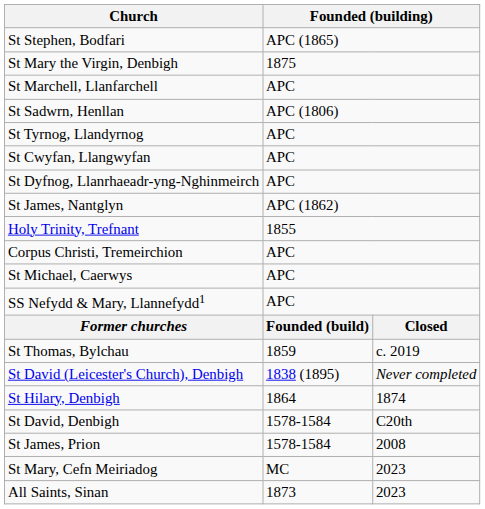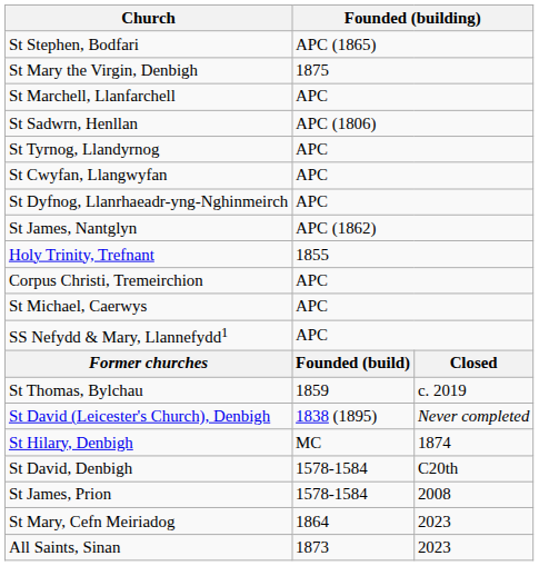 <table class="wikitable">
 <tr>
 <th>Church</th>
 <th colspan="2">Founded (building)</th>
 </tr>
 <tr>
 <td>St Stephen, Bodfari</td>
 <td colspan="2">APC (1865)</td>
 </tr>
 <tr>
 <td>St Mary the Virgin, Denbigh</td>
 <td colspan="2">1875</td>
 </tr>
 <tr>
 <td>St Marchell, Llanfarchell</td>
 <td colspan="2">APC</td>
 </tr>
 <tr>
 <td>St Sadwrn, Henllan</td>
 <td colspan="2">APC (1806)</td>
 </tr>
 <tr>
 <td>St Tyrnog, Llandyrnog</td>
 <td colspan="2">APC</td>
 </tr>
 <tr>
 <td>St Cwyfan, Llangwyfan</td>
 <td colspan="2">APC</td>
 </tr>
 <tr>
 <td>St Dyfnog, Llanrhaeadr-yng-Nghinmeirch</td>
 <td colspan="2">APC</td>
 </tr>
 <tr>
 <td>St James, Nantglyn</td>
 <td colspan="2">APC (1862)</td>
 </tr>
 <tr>
 <td><a href='#'>Holy Trinity, Trefnant</a></td>
 <td colspan="2">1855</td>
 </tr>
 <tr>
 <td>Corpus Christi, Tremeirchion</td>
 <td colspan="2">APC</td>
 </tr>
 <tr>
 <td>St Michael, Caerwys</td>
 <td colspan="2">APC</td>
 </tr>
 <tr>
 <td>SS Nefydd & Mary, Llannefydd<sup>1</sup></td>
 <td colspan="2">APC</td>
 </tr>
 <tr>
 <th><em>Former churches</em></th>
 <th>Founded (build)</th>
 <th>Closed</th>
 </tr>
 <tr>
 <td>St Thomas, Bylchau</td>
 <td>1859</td>
 <td>c. 2019</td>
 </tr>
 <tr>
 <td><a href='#'>St David (Leicester's Church), Denbigh</a></td>
 <td><a href='#'>1838</a> (1895)</td>
 <td><em>Never completed</em></td>
 </tr>
 <tr>
 <td><a href='#'>St Hilary, Denbigh</a></td>
-<td>1864</td>
+<td>MC</td>
 <td>1874</td>
 </tr>
 <tr>
 <td>St David, Denbigh</td>
 <td>1578-1584</td>
 <td>C20th</td>
 </tr>
 <tr>
 <td>St James, Prion</td>
 <td>1578-1584</td>
 <td>2008</td>
 </tr>
 <tr>
 <td>St Mary, Cefn Meiriadog</td>
-<td>MC</td>
+<td>1864</td>
 <td>2023</td>
 </tr>
 <tr>
 <td>All Saints, Sinan</td>
 <td>1873</td>
 <td>2023</td>
 </tr>
 </table>
